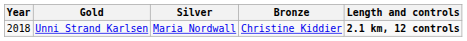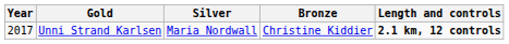 <table class="wikitable">
 <tr>
 <th>Year</th>
 <th>Gold</th>
 <th>Silver</th>
 <th>Bronze</th>
 <th>Length and controls</th>
 </tr>
 <tr>
-<td>2018</td>
+<td>2017</td>
 <td> <a href='#'>Unni Strand Karlsen</a></td>
 <td> <a href='#'>Maria Nordwall</a></td>
 <td> <a href='#'>Christine Kiddier</a></td>
 <td><strong>2.1 km, 12 controls</strong></td>
 </tr>
 </table>
